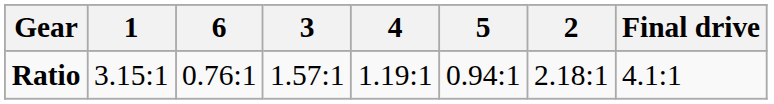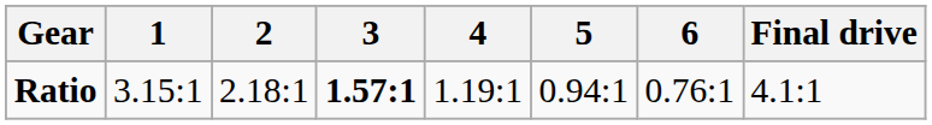 <table class=wikitable>
 <tr>
 <th>Gear</th>
 <th>1</th>
-<th>6</th>
+<th>2</th>
 <th>3</th>
 <th>4</th>
 <th>5</th>
-<th>2</th>
+<th>6</th>
 <th>Final drive</th>
 </tr>
 <tr>
 <td><strong>Ratio</strong></td>
 <td>3.15:1</td>
-<td>0.76:1</td>
-<td>1.57:1</td>
+<td>2.18:1</td>
+<td><strong>1.57:1</strong></td>
 <td>1.19:1</td>
 <td>0.94:1</td>
-<td>2.18:1</td>
+<td>0.76:1</td>
 <td>4.1:1</td>
 </tr>
 </table>
